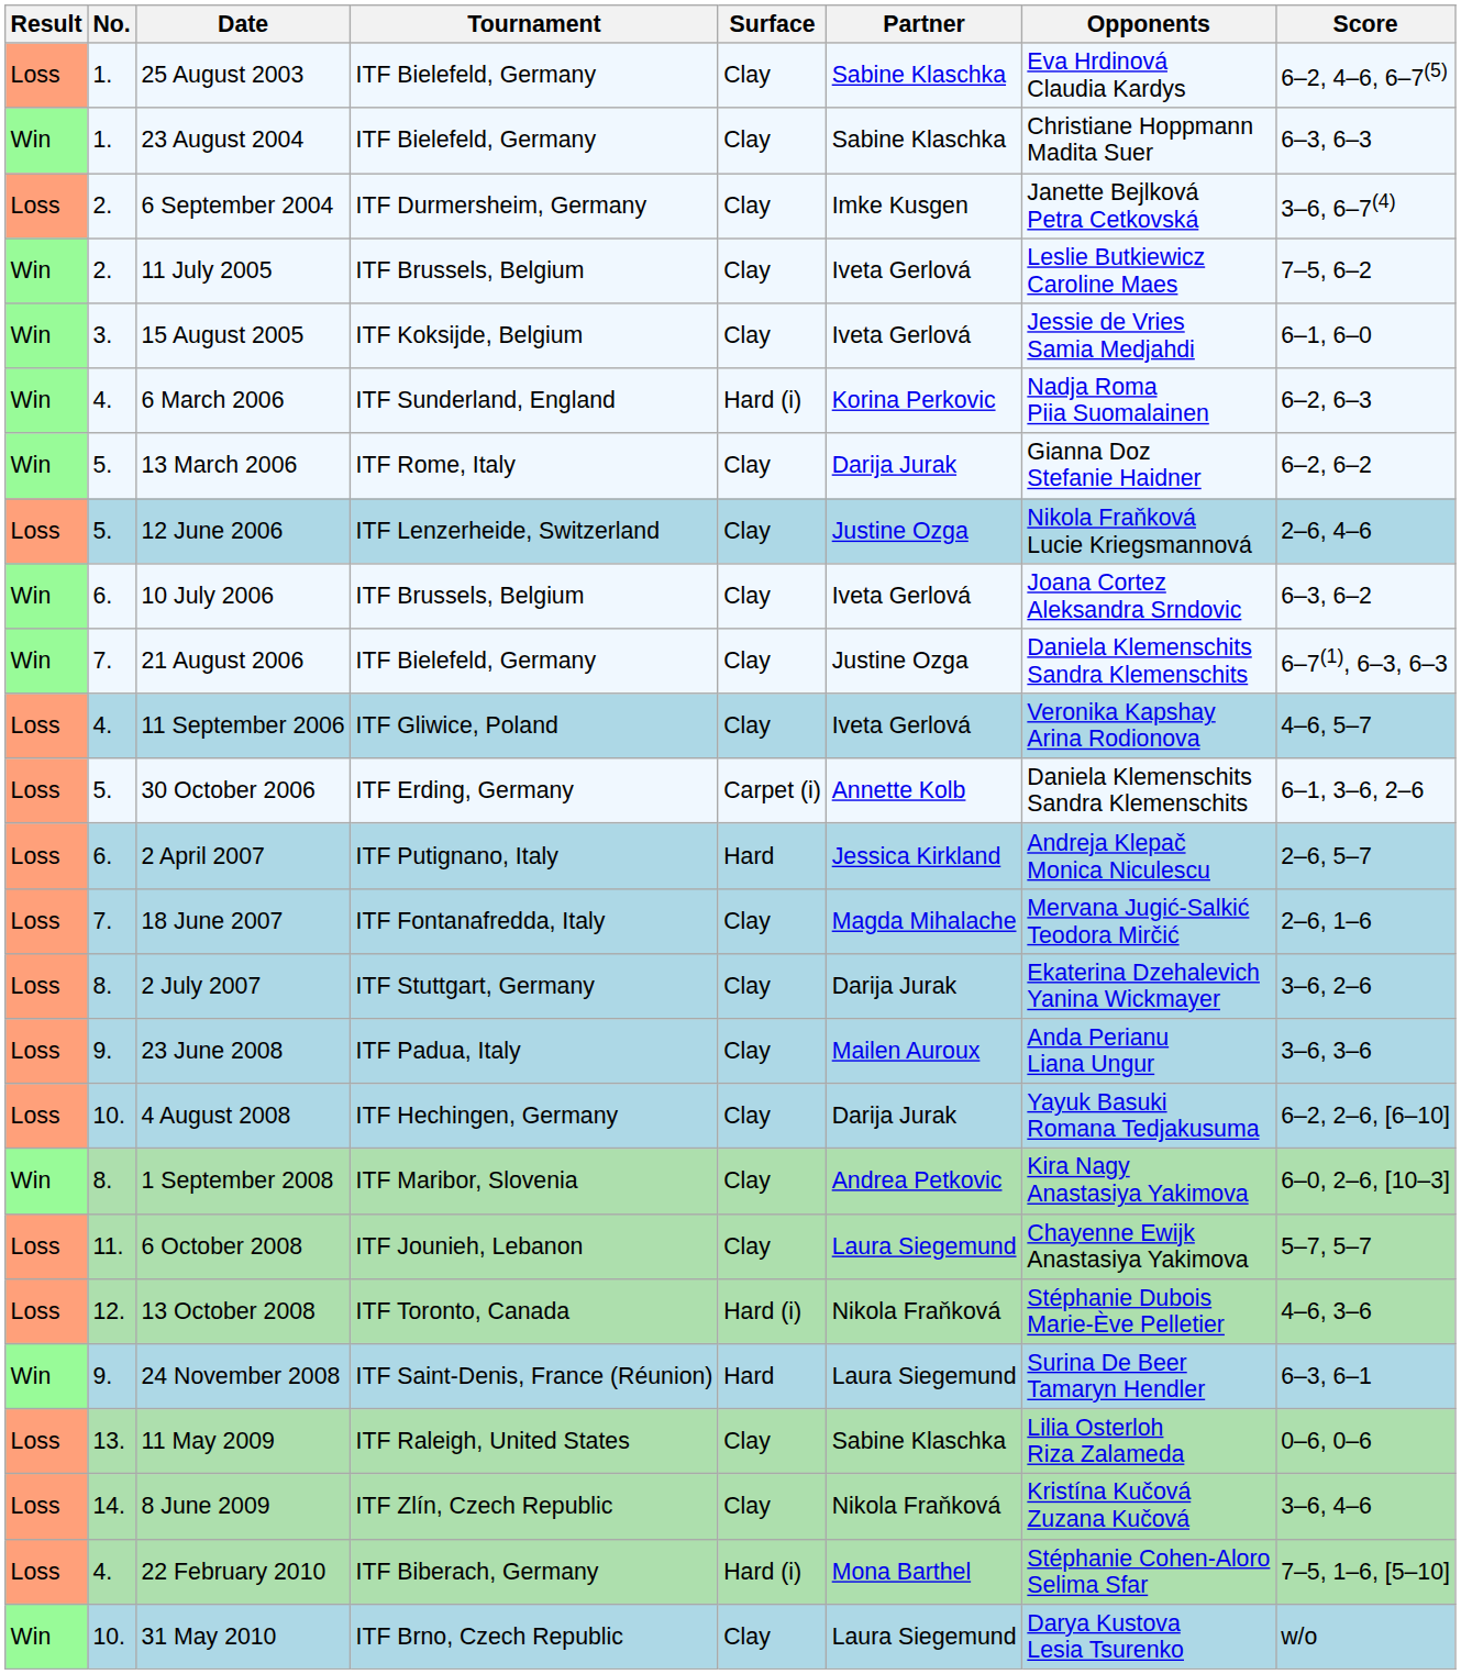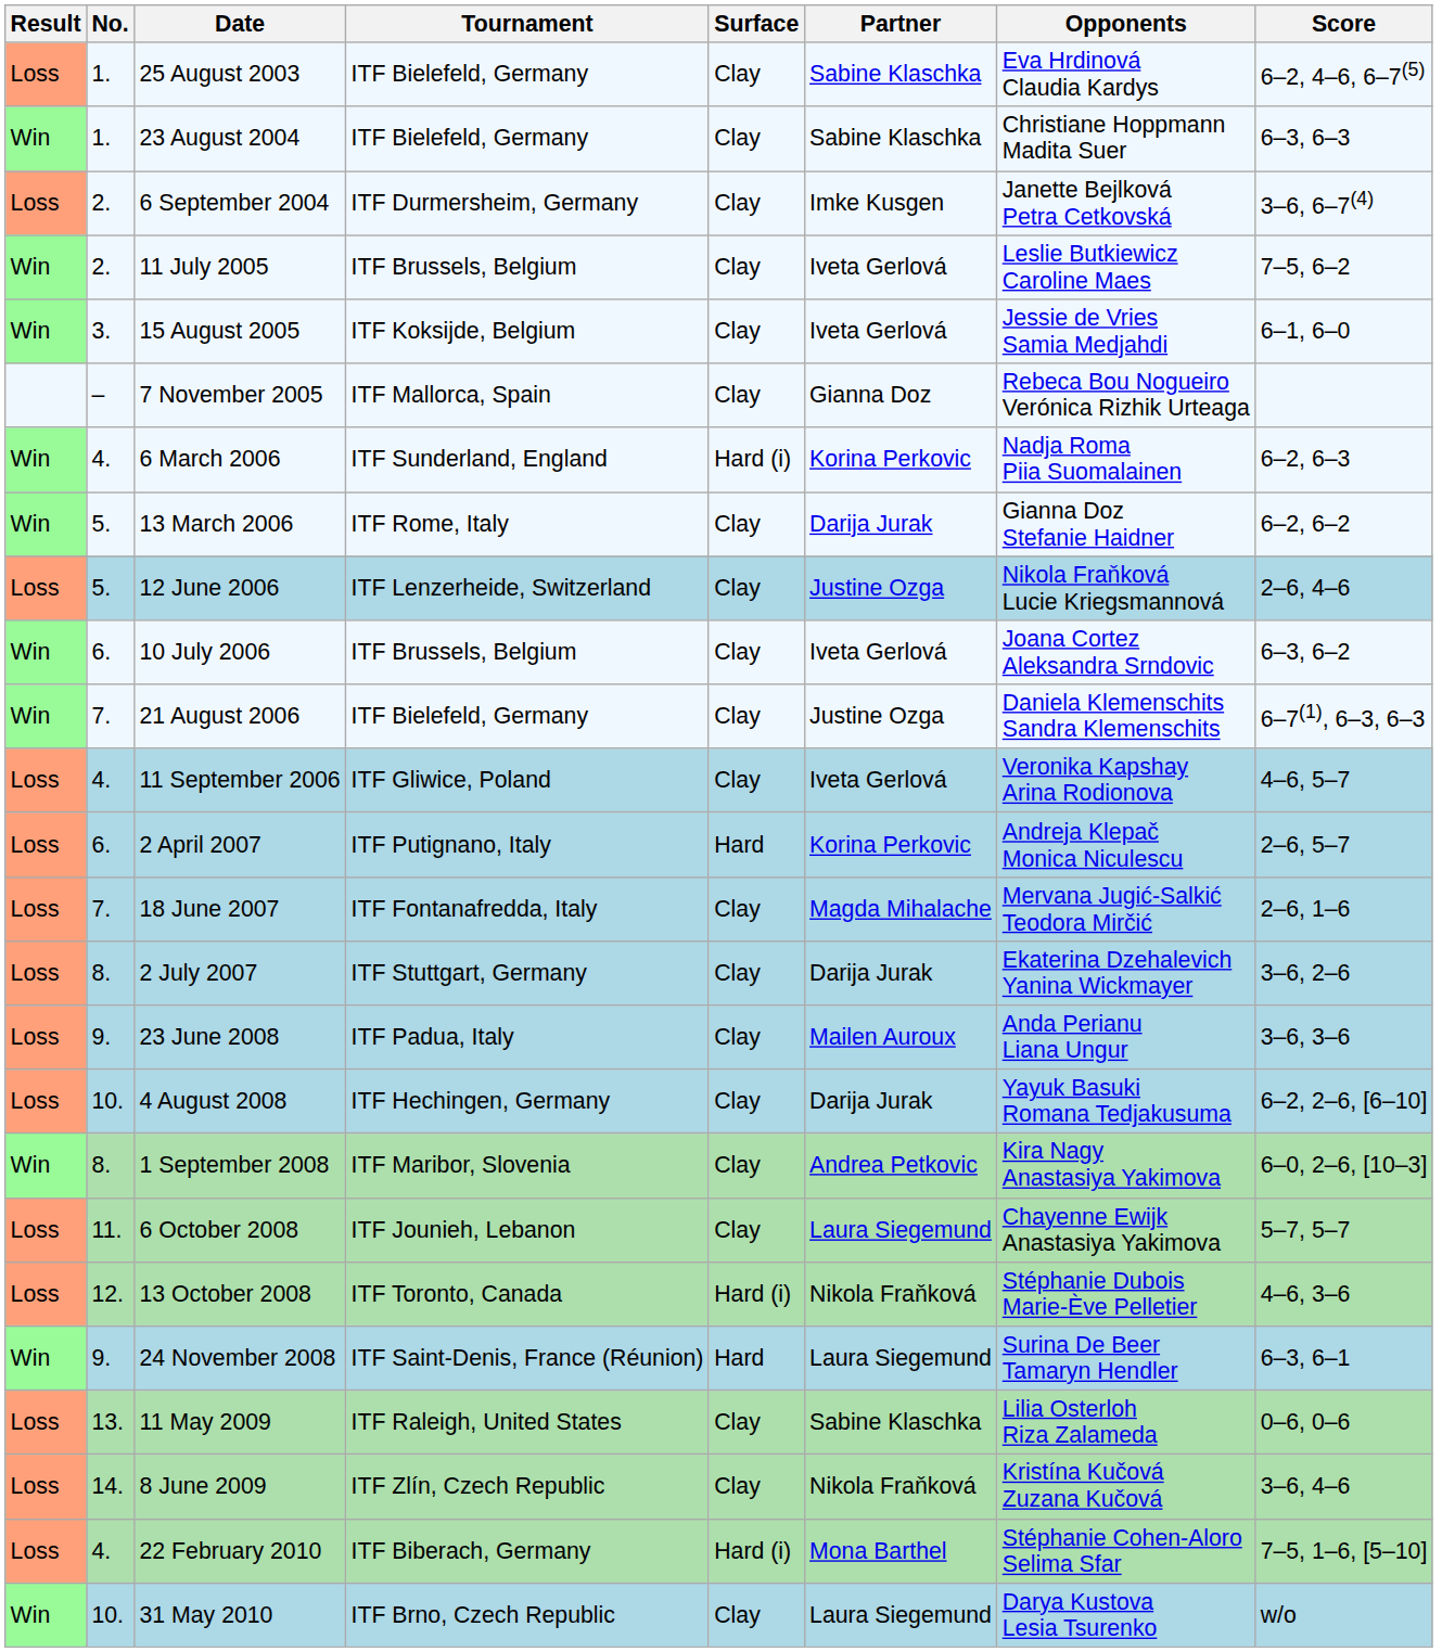 <table class="sortable wikitable" style=font-size:97%>
 <tr>
 <th>Result</th>
 <th>No.</th>
 <th>Date</th>
 <th>Tournament</th>
 <th>Surface</th>
 <th>Partner</th>
 <th>Opponents</th>
 <th class="unsortable">Score</th>
 </tr>
 <tr style="background:#f0f8ff;">
 <td style="background:#ffa07a;">Loss</td>
 <td>1.</td>
 <td>25 August 2003</td>
 <td>ITF Bielefeld, Germany</td>
 <td>Clay</td>
 <td> <a href='#'>Sabine Klaschka</a></td>
 <td> <a href='#'>Eva Hrdinová</a> <br>  Claudia Kardys</td>
 <td>6–2, 4–6, 6–7<sup>(5)</sup></td>
 </tr>
 <tr style="background:#f0f8ff;">
 <td style="background:#98fb98;">Win</td>
 <td>1.</td>
 <td>23 August 2004</td>
 <td>ITF Bielefeld, Germany</td>
 <td>Clay</td>
 <td> Sabine Klaschka</td>
 <td> Christiane Hoppmann <br>  Madita Suer</td>
 <td>6–3, 6–3</td>
 </tr>
 <tr style="background:#f0f8ff;">
 <td style="background:#ffa07a;">Loss</td>
 <td>2.</td>
 <td>6 September 2004</td>
 <td>ITF Durmersheim, Germany</td>
 <td>Clay</td>
 <td> Imke Kusgen</td>
 <td> Janette Bejlková <br>  <a href='#'>Petra Cetkovská</a></td>
 <td>3–6, 6–7<sup>(4)</sup></td>
 </tr>
 <tr style="background:#f0f8ff;">
 <td style="background:#98fb98;">Win</td>
 <td>2.</td>
 <td>11 July 2005</td>
 <td>ITF Brussels, Belgium</td>
 <td>Clay</td>
 <td> Iveta Gerlová</td>
 <td> <a href='#'>Leslie Butkiewicz</a> <br>  <a href='#'>Caroline Maes</a></td>
 <td>7–5, 6–2</td>
 </tr>
 <tr style="background:#f0f8ff;">
 <td style="background:#98fb98;">Win</td>
 <td>3.</td>
 <td>15 August 2005</td>
 <td>ITF Koksijde, Belgium</td>
 <td>Clay</td>
 <td> Iveta Gerlová</td>
 <td> <a href='#'>Jessie de Vries</a> <br>  <a href='#'>Samia Medjahdi</a></td>
 <td>6–1, 6–0</td>
 </tr>
 <tr style="background:#f0f8ff;">
+<td></td>
+<td>–</td>
+<td>7 November 2005</td>
+<td>ITF Mallorca, Spain</td>
+<td>Clay</td>
+<td> Gianna Doz</td>
+<td> <a href='#'>Rebeca Bou Nogueiro</a> <br>  Verónica Rizhik Urteaga</td>
+<td></td>
+</tr>
+<tr style="background:#f0f8ff;">
 <td style="background:#98fb98;">Win</td>
 <td>4.</td>
 <td>6 March 2006</td>
 <td>ITF Sunderland, England</td>
 <td>Hard (i)</td>
 <td> <a href='#'>Korina Perkovic</a></td>
 <td> <a href='#'>Nadja Roma</a> <br>  <a href='#'>Piia Suomalainen</a></td>
 <td>6–2, 6–3</td>
 </tr>
 <tr style="background:#f0f8ff;">
 <td style="background:#98fb98;">Win</td>
 <td>5.</td>
 <td>13 March 2006</td>
 <td>ITF Rome, Italy</td>
 <td>Clay</td>
 <td> <a href='#'>Darija Jurak</a></td>
 <td> Gianna Doz <br>  <a href='#'>Stefanie Haidner</a></td>
 <td>6–2, 6–2</td>
 </tr>
 <tr style="background:lightblue;">
 <td style="background:#ffa07a;">Loss</td>
 <td>5.</td>
 <td>12 June 2006</td>
 <td>ITF Lenzerheide, Switzerland</td>
 <td>Clay</td>
 <td> <a href='#'>Justine Ozga</a></td>
 <td> <a href='#'>Nikola Fraňková</a> <br>  Lucie Kriegsmannová</td>
 <td>2–6, 4–6</td>
 </tr>
 <tr style="background:#f0f8ff;">
 <td style="background:#98fb98;">Win</td>
 <td>6.</td>
 <td>10 July 2006</td>
 <td>ITF Brussels, Belgium</td>
 <td>Clay</td>
 <td> Iveta Gerlová</td>
 <td> <a href='#'>Joana Cortez</a> <br>  <a href='#'>Aleksandra Srndovic</a></td>
 <td>6–3, 6–2</td>
 </tr>
 <tr style="background:#f0f8ff;">
 <td style="background:#98fb98;">Win</td>
 <td>7.</td>
 <td>21 August 2006</td>
 <td>ITF Bielefeld, Germany</td>
 <td>Clay</td>
 <td> Justine Ozga</td>
 <td> <a href='#'>Daniela Klemenschits</a> <br>  <a href='#'>Sandra Klemenschits</a></td>
 <td>6–7<sup>(1)</sup>, 6–3, 6–3</td>
 </tr>
 <tr style="background:lightblue;">
 <td style="background:#ffa07a;">Loss</td>
 <td>4.</td>
 <td>11 September 2006</td>
 <td>ITF Gliwice, Poland</td>
 <td>Clay</td>
 <td> Iveta Gerlová</td>
 <td> <a href='#'>Veronika Kapshay</a> <br>  <a href='#'>Arina Rodionova</a></td>
 <td>4–6, 5–7</td>
 </tr>
-<tr style="background:#f0f8ff;">
-<td style="background:#ffa07a;">Loss</td>
-<td>5.</td>
-<td>30 October 2006</td>
-<td>ITF Erding, Germany</td>
-<td>Carpet (i)</td>
-<td> <a href='#'>Annette Kolb</a></td>
-<td> Daniela Klemenschits <br>  Sandra Klemenschits</td>
-<td>6–1, 3–6, 2–6</td>
-</tr>
 <tr style="background:lightblue;">
 <td style="background:#ffa07a;">Loss</td>
 <td>6.</td>
 <td>2 April 2007</td>
 <td>ITF Putignano, Italy</td>
 <td>Hard</td>
-<td> <a href='#'>Jessica Kirkland</a></td>
+<td> <a href='#'>Korina Perkovic</a></td>
 <td> <a href='#'>Andreja Klepač</a> <br>  <a href='#'>Monica Niculescu</a></td>
 <td>2–6, 5–7</td>
 </tr>
 <tr style="background:lightblue;">
 <td style="background:#ffa07a;">Loss</td>
 <td>7.</td>
 <td>18 June 2007</td>
 <td>ITF Fontanafredda, Italy</td>
 <td>Clay</td>
 <td> <a href='#'>Magda Mihalache</a></td>
 <td> <a href='#'>Mervana Jugić-Salkić</a> <br>  <a href='#'>Teodora Mirčić</a></td>
 <td>2–6, 1–6</td>
 </tr>
 <tr style="background:lightblue;">
 <td style="background:#ffa07a;">Loss</td>
 <td>8.</td>
 <td>2 July 2007</td>
 <td>ITF Stuttgart, Germany</td>
 <td>Clay</td>
 <td> Darija Jurak</td>
 <td> <a href='#'>Ekaterina Dzehalevich</a> <br>  <a href='#'>Yanina Wickmayer</a></td>
 <td>3–6, 2–6</td>
 </tr>
 <tr style="background:lightblue;">
 <td style="background:#ffa07a;">Loss</td>
 <td>9.</td>
 <td>23 June 2008</td>
 <td>ITF Padua, Italy</td>
 <td>Clay</td>
 <td> <a href='#'>Mailen Auroux</a></td>
 <td> <a href='#'>Anda Perianu</a> <br>  <a href='#'>Liana Ungur</a></td>
 <td>3–6, 3–6</td>
 </tr>
 <tr style="background:lightblue;">
 <td style="background:#ffa07a;">Loss</td>
 <td>10.</td>
 <td>4 August 2008</td>
 <td>ITF Hechingen, Germany</td>
 <td>Clay</td>
 <td> Darija Jurak</td>
 <td> <a href='#'>Yayuk Basuki</a> <br>  <a href='#'>Romana Tedjakusuma</a></td>
 <td>6–2, 2–6, [6–10]</td>
 </tr>
 <tr style="background:#addfad;">
 <td style="background:#98fb98;">Win</td>
 <td>8.</td>
 <td>1 September 2008</td>
 <td>ITF Maribor, Slovenia</td>
 <td>Clay</td>
 <td> <a href='#'>Andrea Petkovic</a></td>
 <td> <a href='#'>Kira Nagy</a> <br>  <a href='#'>Anastasiya Yakimova</a></td>
 <td>6–0, 2–6, [10–3]</td>
 </tr>
 <tr style="background:#addfad;">
 <td style="background:#ffa07a;">Loss</td>
 <td>11.</td>
 <td>6 October 2008</td>
 <td>ITF Jounieh, Lebanon</td>
 <td>Clay</td>
 <td> <a href='#'>Laura Siegemund</a></td>
 <td> <a href='#'>Chayenne Ewijk</a> <br>  Anastasiya Yakimova</td>
 <td>5–7, 5–7</td>
 </tr>
 <tr style="background:#addfad;">
 <td style="background:#ffa07a;">Loss</td>
 <td>12.</td>
 <td>13 October 2008</td>
 <td>ITF Toronto, Canada</td>
 <td>Hard (i)</td>
 <td> Nikola Fraňková</td>
 <td> <a href='#'>Stéphanie Dubois</a> <br>  <a href='#'>Marie-Ève Pelletier</a></td>
 <td>4–6, 3–6</td>
 </tr>
 <tr style="background:lightblue;">
 <td style="background:#98fb98;">Win</td>
 <td>9.</td>
 <td>24 November 2008</td>
 <td>ITF Saint-Denis, France (Réunion)</td>
 <td>Hard</td>
 <td> Laura Siegemund</td>
 <td> <a href='#'>Surina De Beer</a> <br>  <a href='#'>Tamaryn Hendler</a></td>
 <td>6–3, 6–1</td>
 </tr>
 <tr style="background:#addfad;">
 <td style="background:#ffa07a;">Loss</td>
 <td>13.</td>
 <td>11 May 2009</td>
 <td>ITF Raleigh, United States</td>
 <td>Clay</td>
 <td> Sabine Klaschka</td>
 <td> <a href='#'>Lilia Osterloh</a> <br>  <a href='#'>Riza Zalameda</a></td>
 <td>0–6, 0–6</td>
 </tr>
 <tr style="background:#addfad;">
 <td style="background:#ffa07a;">Loss</td>
 <td>14.</td>
 <td>8 June 2009</td>
 <td>ITF Zlín, Czech Republic</td>
 <td>Clay</td>
 <td> Nikola Fraňková</td>
 <td> <a href='#'>Kristína Kučová</a> <br>  <a href='#'>Zuzana Kučová</a></td>
 <td>3–6, 4–6</td>
 </tr>
 <tr style="background:#addfad;">
 <td style="background:#ffa07a;">Loss</td>
 <td>4.</td>
 <td>22 February 2010</td>
 <td>ITF Biberach, Germany</td>
 <td>Hard (i)</td>
 <td> <a href='#'>Mona Barthel</a></td>
 <td> <a href='#'>Stéphanie Cohen-Aloro</a> <br>  <a href='#'>Selima Sfar</a></td>
 <td>7–5, 1–6, [5–10]</td>
 </tr>
 <tr style="background:lightblue;">
 <td style="background:#98fb98;">Win</td>
 <td>10.</td>
 <td>31 May 2010</td>
 <td>ITF Brno, Czech Republic</td>
 <td>Clay</td>
 <td> Laura Siegemund</td>
 <td> <a href='#'>Darya Kustova</a> <br>  <a href='#'>Lesia Tsurenko</a></td>
 <td>w/o</td>
 </tr>
 </table>
